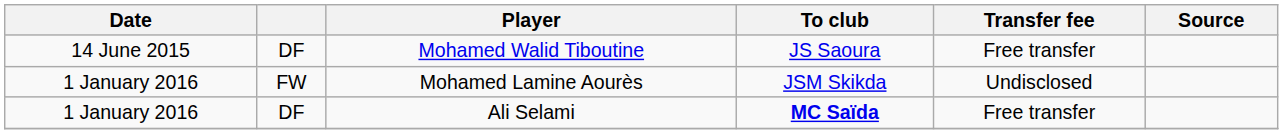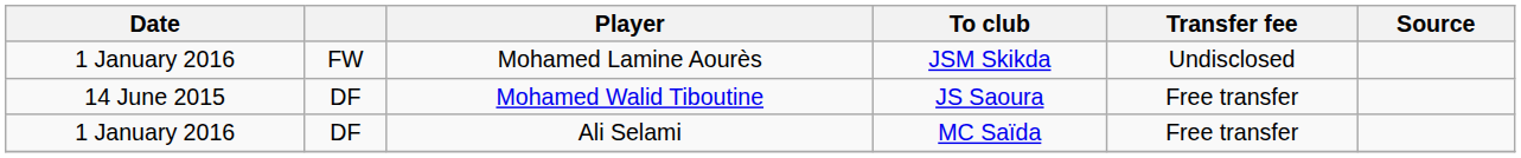 <table class="wikitable sortable" style="width:70%; text-align:center; font-size:85%; text-align:centre;">
 <tr>
 <th>Date</th>
 <th></th>
 <th>Player</th>
 <th>To club</th>
 <th>Transfer fee</th>
 <th>Source</th>
+</tr>
+<tr>
+<td>1 January 2016</td>
+<td>FW</td>
+<td> Mohamed Lamine Aourès</td>
+<td><a href='#'>JSM Skikda</a></td>
+<td>Undisclosed</td>
+<td></td>
 </tr>
 <tr>
 <td>14 June 2015</td>
 <td>DF</td>
 <td> <a href='#'>Mohamed Walid Tiboutine</a></td>
 <td><a href='#'>JS Saoura</a></td>
 <td>Free transfer</td>
 <td></td>
 </tr>
 <tr>
 <td>1 January 2016</td>
-<td>FW</td>
-<td> Mohamed Lamine Aourès</td>
-<td><a href='#'>JSM Skikda</a></td>
-<td>Undisclosed</td>
-<td></td>
-</tr>
-<tr>
-<td>1 January 2016</td>
 <td>DF</td>
 <td> Ali Selami</td>
-<td><strong><a href='#'>MC Saïda</a></strong></td>
+<td><a href='#'>MC Saïda</a></td>
 <td>Free transfer</td>
 <td></td>
 </tr>
 <tr>
 </tr>
 </table>
